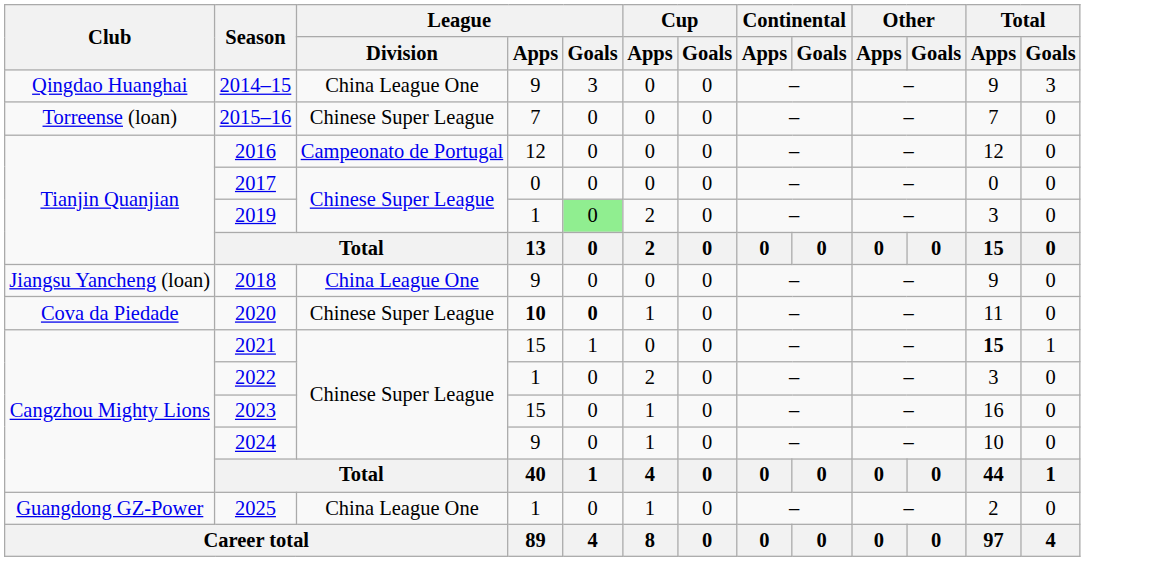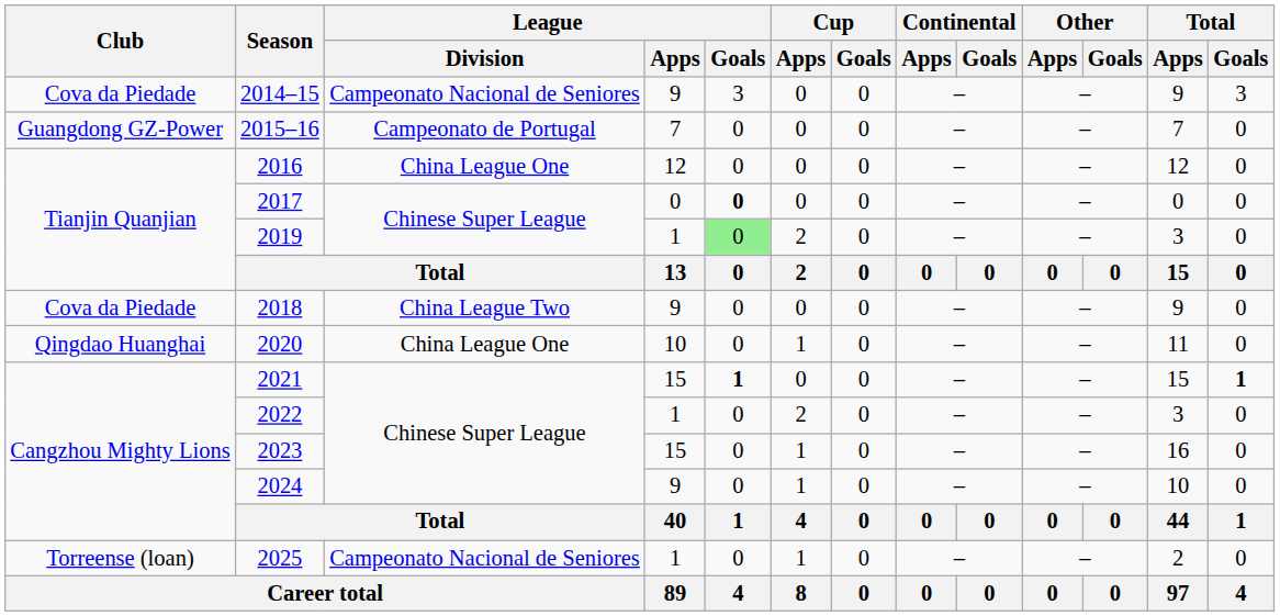 <table class="wikitable" style="text-align: center">
 <tr>
 <th rowspan="2">Club</th>
 <th rowspan="2">Season</th>
 <th colspan="3">League</th>
 <th colspan="2">Cup</th>
 <th colspan="2">Continental</th>
 <th colspan="2">Other</th>
 <th colspan="2">Total</th>
 </tr>
 <tr>
 <th>Division</th>
 <th>Apps</th>
 <th>Goals</th>
 <th>Apps</th>
 <th>Goals</th>
 <th>Apps</th>
 <th>Goals</th>
 <th>Apps</th>
 <th>Goals</th>
 <th>Apps</th>
 <th>Goals</th>
 </tr>
 <tr>
-<td><a href='#'>Qingdao Huanghai</a></td>
+<td><a href='#'>Cova da Piedade</a></td>
 <td><a href='#'>2014–15</a></td>
-<td>China League One</td>
+<td><a href='#'>Campeonato Nacional de Seniores</a></td>
 <td>9</td>
 <td>3</td>
 <td>0</td>
 <td>0</td>
 <td colspan="2">–</td>
 <td colspan="2">–</td>
 <td>9</td>
 <td>3</td>
 </tr>
 <tr>
-<td><a href='#'>Torreense</a> (loan)</td>
+<td><a href='#'>Guangdong GZ-Power</a></td>
 <td><a href='#'>2015–16</a></td>
-<td>Chinese Super League</td>
+<td><a href='#'>Campeonato de Portugal</a></td>
 <td>7</td>
 <td>0</td>
 <td>0</td>
 <td>0</td>
 <td colspan="2">–</td>
 <td colspan="2">–</td>
 <td>7</td>
 <td>0</td>
 </tr>
 <tr>
 <td rowspan=4><a href='#'>Tianjin Quanjian</a></td>
 <td><a href='#'>2016</a></td>
-<td><a href='#'>Campeonato de Portugal</a></td>
+<td><a href='#'>China League One</a></td>
 <td>12</td>
 <td>0</td>
 <td>0</td>
 <td>0</td>
 <td colspan="2">–</td>
 <td colspan="2">–</td>
 <td>12</td>
 <td>0</td>
 </tr>
 <tr>
 <td><a href='#'>2017</a></td>
 <td rowspan=2><a href='#'>Chinese Super League</a></td>
 <td>0</td>
-<td>0</td>
+<td><strong>0</strong></td>
 <td>0</td>
 <td>0</td>
 <td colspan="2">–</td>
 <td colspan="2">–</td>
 <td>0</td>
 <td>0</td>
 </tr>
 <tr>
 <td><a href='#'>2019</a></td>
 <td>1</td>
 <td style="background: lightgreen;">0</td>
 <td>2</td>
 <td>0</td>
 <td colspan="2">–</td>
 <td colspan="2">–</td>
 <td>3</td>
 <td>0</td>
 </tr>
 <tr>
 <th colspan=2>Total</th>
 <th>13</th>
 <th>0</th>
 <th>2</th>
 <th>0</th>
 <th>0</th>
 <th>0</th>
 <th>0</th>
 <th>0</th>
 <th>15</th>
 <th>0</th>
 </tr>
 <tr>
-<td><a href='#'>Jiangsu Yancheng</a> (loan)</td>
+<td><a href='#'>Cova da Piedade</a></td>
 <td><a href='#'>2018</a></td>
-<td><a href='#'>China League One</a></td>
+<td><a href='#'>China League Two</a></td>
 <td>9</td>
 <td>0</td>
 <td>0</td>
 <td>0</td>
 <td colspan="2">–</td>
 <td colspan="2">–</td>
 <td>9</td>
 <td>0</td>
 </tr>
 <tr>
-<td><a href='#'>Cova da Piedade</a></td>
+<td><a href='#'>Qingdao Huanghai</a></td>
 <td><a href='#'>2020</a></td>
-<td>Chinese Super League</td>
-<td><strong>10</strong></td>
-<td><strong>0</strong></td>
+<td>China League One</td>
+<td>10</td>
+<td>0</td>
 <td>1</td>
 <td>0</td>
 <td colspan="2">–</td>
 <td colspan="2">–</td>
 <td>11</td>
 <td>0</td>
 </tr>
 <tr>
 <td rowspan=5><a href='#'>Cangzhou Mighty Lions</a></td>
 <td><a href='#'>2021</a></td>
 <td rowspan=4>Chinese Super League</td>
 <td>15</td>
-<td>1</td>
+<td><strong>1</strong></td>
 <td>0</td>
 <td>0</td>
 <td colspan="2">–</td>
 <td colspan="2">–</td>
-<td><strong>15</strong></td>
-<td>1</td>
+<td>15</td>
+<td><strong>1</strong></td>
 </tr>
 <tr>
 <td><a href='#'>2022</a></td>
 <td>1</td>
 <td>0</td>
 <td>2</td>
 <td>0</td>
 <td colspan="2">–</td>
 <td colspan="2">–</td>
 <td>3</td>
 <td>0</td>
 </tr>
 <tr>
 <td><a href='#'>2023</a></td>
 <td>15</td>
 <td>0</td>
 <td>1</td>
 <td>0</td>
 <td colspan="2">–</td>
 <td colspan="2">–</td>
 <td>16</td>
 <td>0</td>
 </tr>
 <tr>
 <td><a href='#'>2024</a></td>
 <td>9</td>
 <td>0</td>
 <td>1</td>
 <td>0</td>
 <td colspan="2">–</td>
 <td colspan="2">–</td>
 <td>10</td>
 <td>0</td>
 </tr>
 <tr>
 <th colspan=2>Total</th>
 <th>40</th>
 <th>1</th>
 <th>4</th>
 <th>0</th>
 <th>0</th>
 <th>0</th>
 <th>0</th>
 <th>0</th>
 <th>44</th>
 <th>1</th>
 </tr>
 <tr>
-<td><a href='#'>Guangdong GZ-Power</a></td>
+<td><a href='#'>Torreense</a> (loan)</td>
 <td><a href='#'>2025</a></td>
-<td>China League One</td>
+<td><a href='#'>Campeonato Nacional de Seniores</a></td>
 <td>1</td>
 <td>0</td>
 <td>1</td>
 <td>0</td>
 <td colspan="2">–</td>
 <td colspan="2">–</td>
 <td>2</td>
 <td>0</td>
 </tr>
 <tr>
 <th colspan=3>Career total</th>
 <th>89</th>
 <th>4</th>
 <th>8</th>
 <th>0</th>
 <th>0</th>
 <th>0</th>
 <th>0</th>
 <th>0</th>
 <th>97</th>
 <th>4</th>
 </tr>
 </table>
